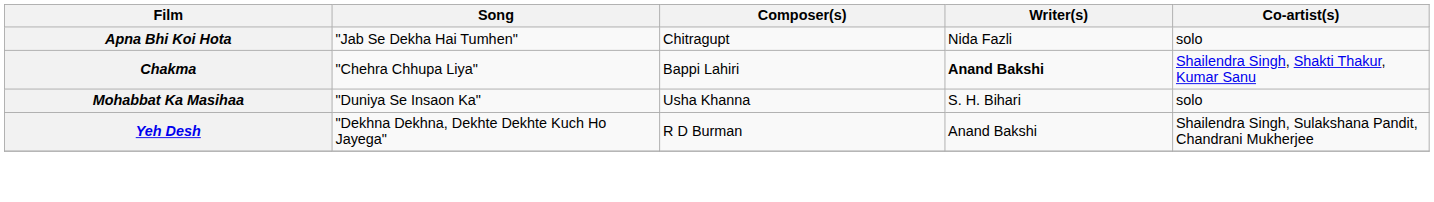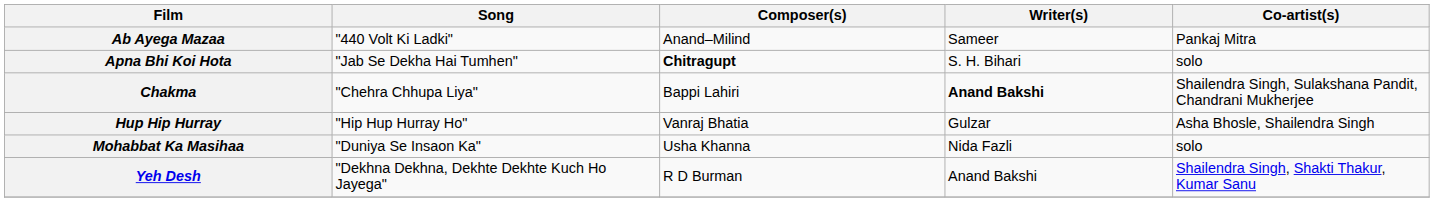 <table class="wikitable plainrowheaders" width="100%" textcolor:#000;">
 <tr>
 <th scope="col" width=23%>Film</th>
 <th scope="col" width=23%>Song</th>
 <th scope="col" width=20%>Composer(s)</th>
 <th scope="col" width=16%>Writer(s)</th>
 <th scope="col" width=18%>Co-artist(s)</th>
 </tr>
 <tr>
+<th><em>Ab Ayega Mazaa</em></th>
+<td>"440 Volt Ki Ladki"</td>
+<td>Anand–Milind</td>
+<td>Sameer</td>
+<td>Pankaj Mitra</td>
+</tr>
+<tr>
 <th><em>Apna Bhi Koi Hota</em></th>
 <td>"Jab Se Dekha Hai Tumhen"</td>
-<td>Chitragupt</td>
-<td>Nida Fazli</td>
+<td><strong>Chitragupt</strong></td>
+<td>S. H. Bihari</td>
 <td>solo</td>
 </tr>
 <tr>
 <th><em>Chakma</em></th>
 <td>"Chehra Chhupa Liya"</td>
 <td>Bappi Lahiri</td>
 <td><strong>Anand Bakshi</strong></td>
-<td><a href='#'>Shailendra Singh</a>, <a href='#'>Shakti Thakur</a>, <a href='#'>Kumar Sanu</a></td>
+<td>Shailendra Singh, Sulakshana Pandit, Chandrani Mukherjee</td>
+</tr>
+<tr>
+<th><em>Hup Hip Hurray</em></th>
+<td>"Hip Hup Hurray Ho"</td>
+<td>Vanraj Bhatia</td>
+<td>Gulzar</td>
+<td>Asha Bhosle, Shailendra Singh</td>
 </tr>
 <tr>
 <th><em>Mohabbat Ka Masihaa</em></th>
 <td>"Duniya Se Insaon Ka"</td>
 <td>Usha Khanna</td>
-<td>S. H. Bihari</td>
+<td>Nida Fazli</td>
 <td>solo</td>
 </tr>
 <tr>
 <th><em><a href='#'>Yeh Desh</a></em></th>
 <td>"Dekhna Dekhna, Dekhte Dekhte Kuch Ho Jayega"</td>
 <td>R D Burman</td>
 <td>Anand Bakshi</td>
-<td>Shailendra Singh, Sulakshana Pandit, Chandrani Mukherjee</td>
+<td><a href='#'>Shailendra Singh</a>, <a href='#'>Shakti Thakur</a>, <a href='#'>Kumar Sanu</a></td>
 </tr>
 <tr>
 </tr>
 </table>
